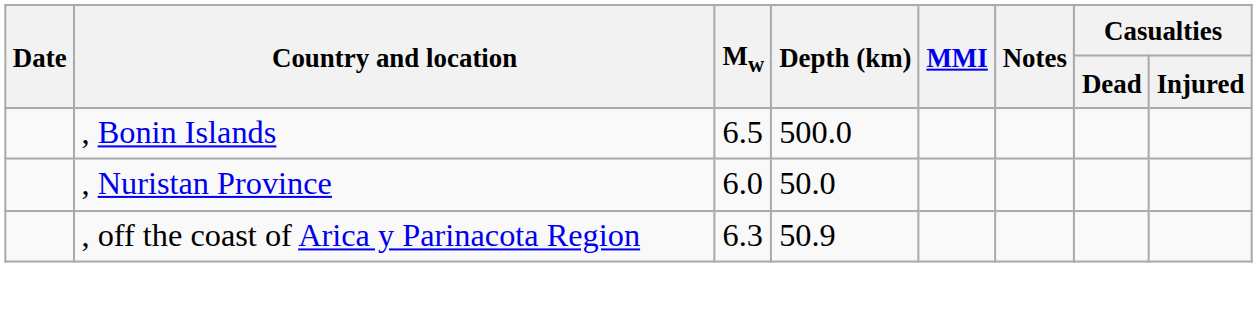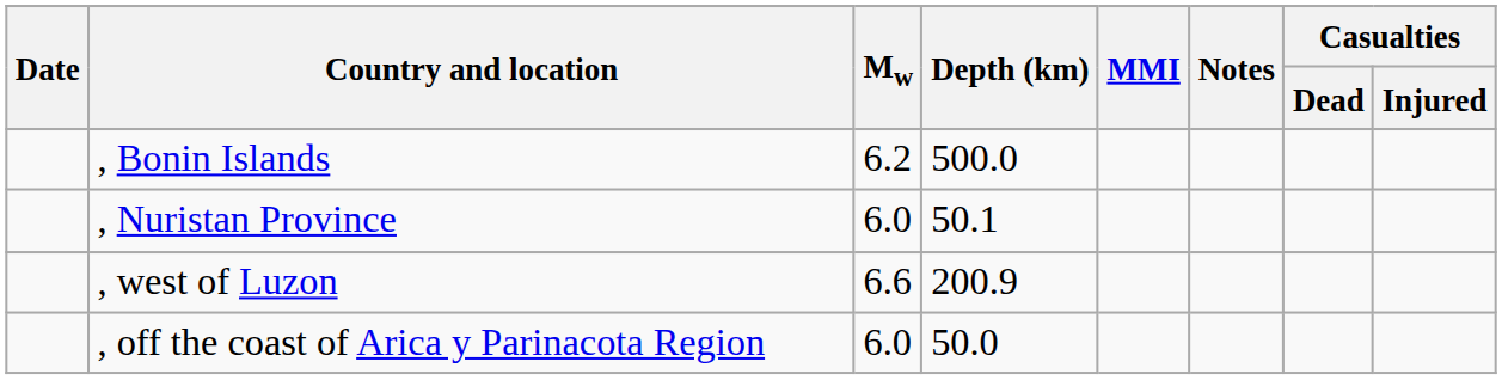 <table class="wikitable sortable sort-under" style="border:1px black; margin-left:1em;">
 <tr>
 <th rowspan="2"><small>Date</small></th>
 <th rowspan="2" style="width: 310px"><small>Country and location</small></th>
 <th rowspan="2"><small>M<sub>w</sub></small></th>
 <th rowspan="2"><small>Depth (km)</small></th>
 <th rowspan="2"><small><a href='#'>MMI</a></small></th>
 <th rowspan="2" class="unsortable"><small>Notes</small></th>
 <th colspan="2"><small>Casualties</small></th>
 </tr>
 <tr>
 <th><small>Dead</small></th>
 <th><small>Injured</small></th>
 </tr>
 <tr>
 <td></td>
 <td>, <a href='#'>Bonin Islands</a></td>
-<td>6.5</td>
+<td>6.2</td>
 <td>500.0</td>
 <td></td>
 <td></td>
 <td></td>
 <td></td>
 </tr>
 <tr>
 <td></td>
 <td>, <a href='#'>Nuristan Province</a></td>
 <td>6.0</td>
-<td>50.0</td>
+<td>50.1</td>
+<td></td>
+<td></td>
+<td></td>
+<td></td>
+</tr>
+<tr>
+<td></td>
+<td>, west of <a href='#'>Luzon</a></td>
+<td>6.6</td>
+<td>200.9</td>
 <td></td>
 <td></td>
 <td></td>
 <td></td>
 </tr>
 <tr>
 <td></td>
 <td>, off the coast of <a href='#'>Arica y Parinacota Region</a></td>
-<td>6.3</td>
-<td>50.9</td>
+<td>6.0</td>
+<td>50.0</td>
 <td></td>
 <td></td>
 <td></td>
 <td></td>
 </tr>
 </table>
